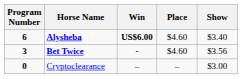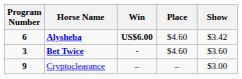 <table class="wikitable sortable" style="font-size:90%">
 <tr>
 <th width="58px">Program <br> Number</th>
 <th width="110px">Horse Name <br></th>
 <th width="58px">Win <br></th>
 <th width="58px">Place <br></th>
 <th width="58px">Show <br></th>
 </tr>
 <tr>
 <td align=center><strong>6</strong></td>
 <td><strong><a href='#'>Alysheba</a></strong></td>
 <td align=center><strong>US$6.00</strong></td>
 <td align=center>$4.60</td>
-<td align=center>$3.40</td>
+<td align=center>$3.42</td>
 </tr>
 <tr>
 <td align=center><strong>3</strong></td>
 <td><strong><a href='#'>Bet Twice</a></strong></td>
 <td align=center>-</td>
 <td align=center>$4.60</td>
-<td align=center>$3.56</td>
+<td align=center>$3.60</td>
 </tr>
 <tr>
-<td align=center><strong>0</strong></td>
+<td align=center><strong>9</strong></td>
 <td><a href='#'>Cryptoclearance</a></td>
 <td align=center>–</td>
 <td align=center>–</td>
 <td align=center>$3.00</td>
 </tr>
 </table>
